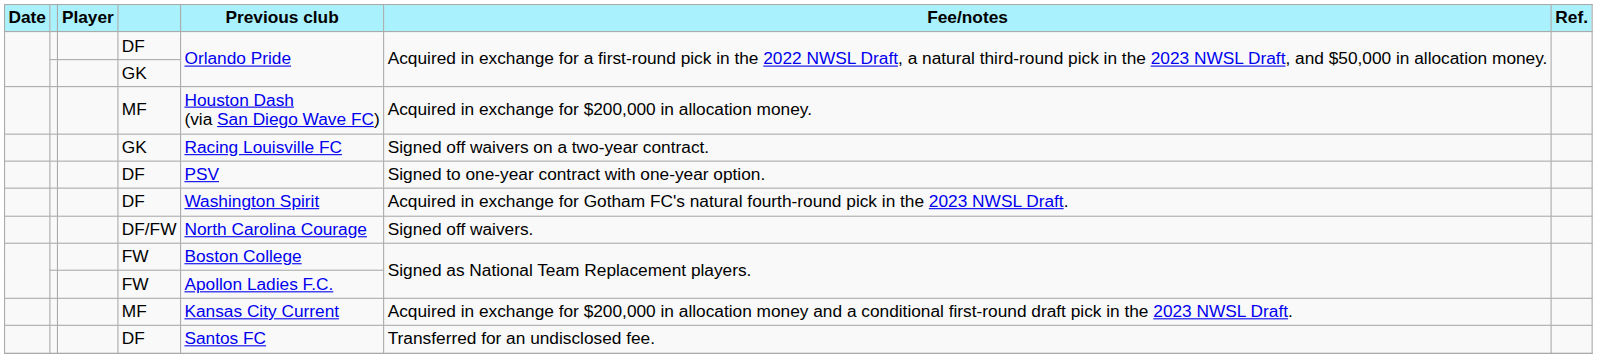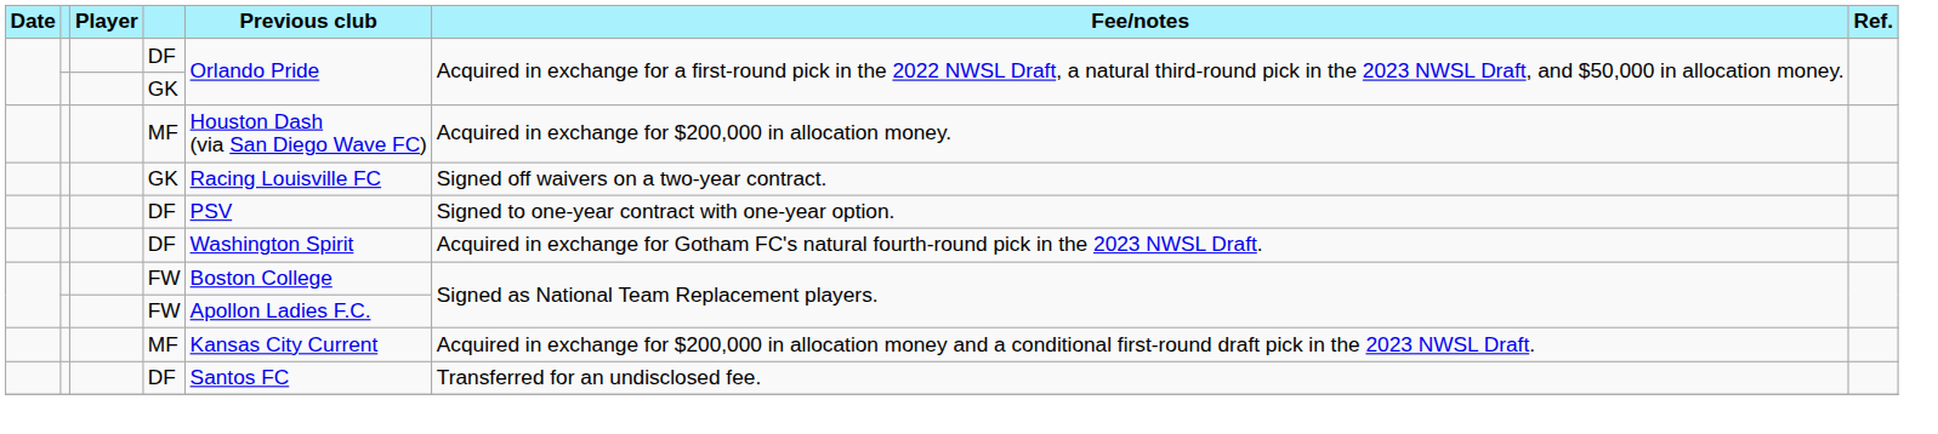 <table class="wikitable sortable">
 <tr>
 <th style="background:#A9F1FD; color:#000;">Date</th>
 <th style="background:#A9F1FD; color:#000;"></th>
 <th style="background:#A9F1FD; color:#000;">Player</th>
 <th style="background:#A9F1FD; color:#000;"></th>
 <th style="background:#A9F1FD; color:#000;">Previous club</th>
 <th style="background:#A9F1FD; color:#000;">Fee/notes</th>
 <th style="background:#A9F1FD; color:#000;">Ref.</th>
 </tr>
 <tr>
 <td rowspan="2"></td>
 <td></td>
 <td></td>
 <td>DF</td>
 <td rowspan="2"> <a href='#'>Orlando Pride</a></td>
 <td rowspan="2">Acquired in exchange for a first-round pick in the <a href='#'>2022 NWSL Draft</a>, a natural third-round pick in the <a href='#'>2023 NWSL Draft</a>, and $50,000 in allocation money.</td>
 <td rowspan="2"></td>
 </tr>
 <tr>
 <td></td>
 <td></td>
 <td>GK</td>
 </tr>
 <tr>
 <td></td>
 <td></td>
 <td></td>
 <td>MF</td>
 <td> <a href='#'>Houston Dash</a><br>(via <a href='#'>San Diego Wave FC</a>)</td>
 <td>Acquired in exchange for $200,000 in allocation money.</td>
 <td></td>
 </tr>
 <tr>
 <td></td>
 <td></td>
 <td></td>
 <td>GK</td>
 <td> <a href='#'>Racing Louisville FC</a></td>
 <td>Signed off waivers on a two-year contract.</td>
 <td></td>
 </tr>
 <tr>
 <td></td>
 <td></td>
 <td></td>
 <td>DF</td>
 <td> <a href='#'>PSV</a></td>
 <td>Signed to one-year contract with one-year option.</td>
 <td></td>
 </tr>
 <tr>
 <td></td>
 <td></td>
 <td></td>
 <td>DF</td>
 <td> <a href='#'>Washington Spirit</a></td>
 <td>Acquired in exchange for Gotham FC's natural fourth-round pick in the <a href='#'>2023 NWSL Draft</a>.</td>
 <td></td>
 </tr>
 <tr>
-<td></td>
-<td></td>
-<td></td>
-<td>DF/FW</td>
-<td> <a href='#'>North Carolina Courage</a></td>
-<td>Signed off waivers.</td>
-<td></td>
-</tr>
-<tr>
 <td rowspan="2"></td>
 <td></td>
 <td></td>
 <td>FW</td>
 <td> <a href='#'>Boston College</a></td>
 <td rowspan="2">Signed as National Team Replacement players.</td>
 <td rowspan="2"></td>
 </tr>
 <tr>
 <td></td>
 <td></td>
 <td>FW</td>
 <td> <a href='#'>Apollon Ladies F.C.</a></td>
 </tr>
 <tr>
 <td></td>
 <td></td>
 <td></td>
 <td>MF</td>
 <td> <a href='#'>Kansas City Current</a></td>
 <td>Acquired in exchange for $200,000 in allocation money and a conditional first-round draft pick in the <a href='#'>2023 NWSL Draft</a>.</td>
 <td></td>
 </tr>
 <tr>
 <td></td>
 <td></td>
 <td></td>
 <td>DF</td>
 <td> <a href='#'>Santos FC</a></td>
 <td>Transferred for an undisclosed fee.</td>
 <td></td>
 </tr>
 <tr>
 </tr>
 </table>
